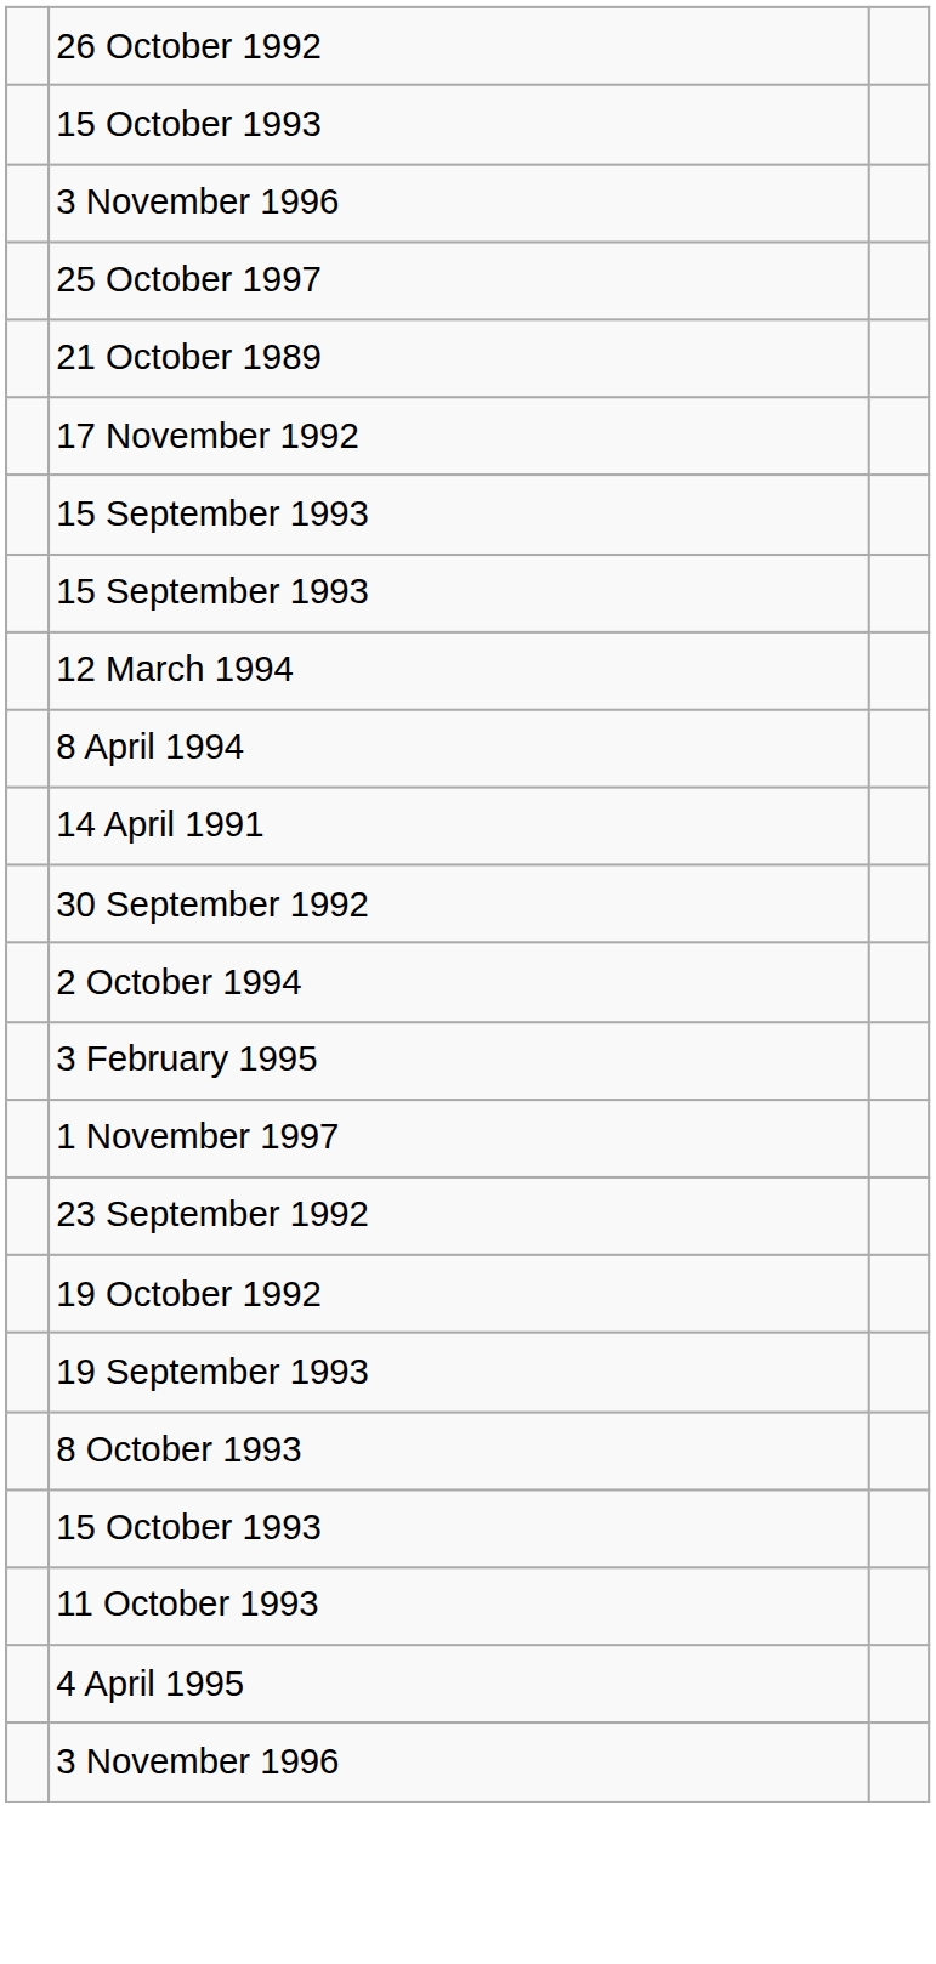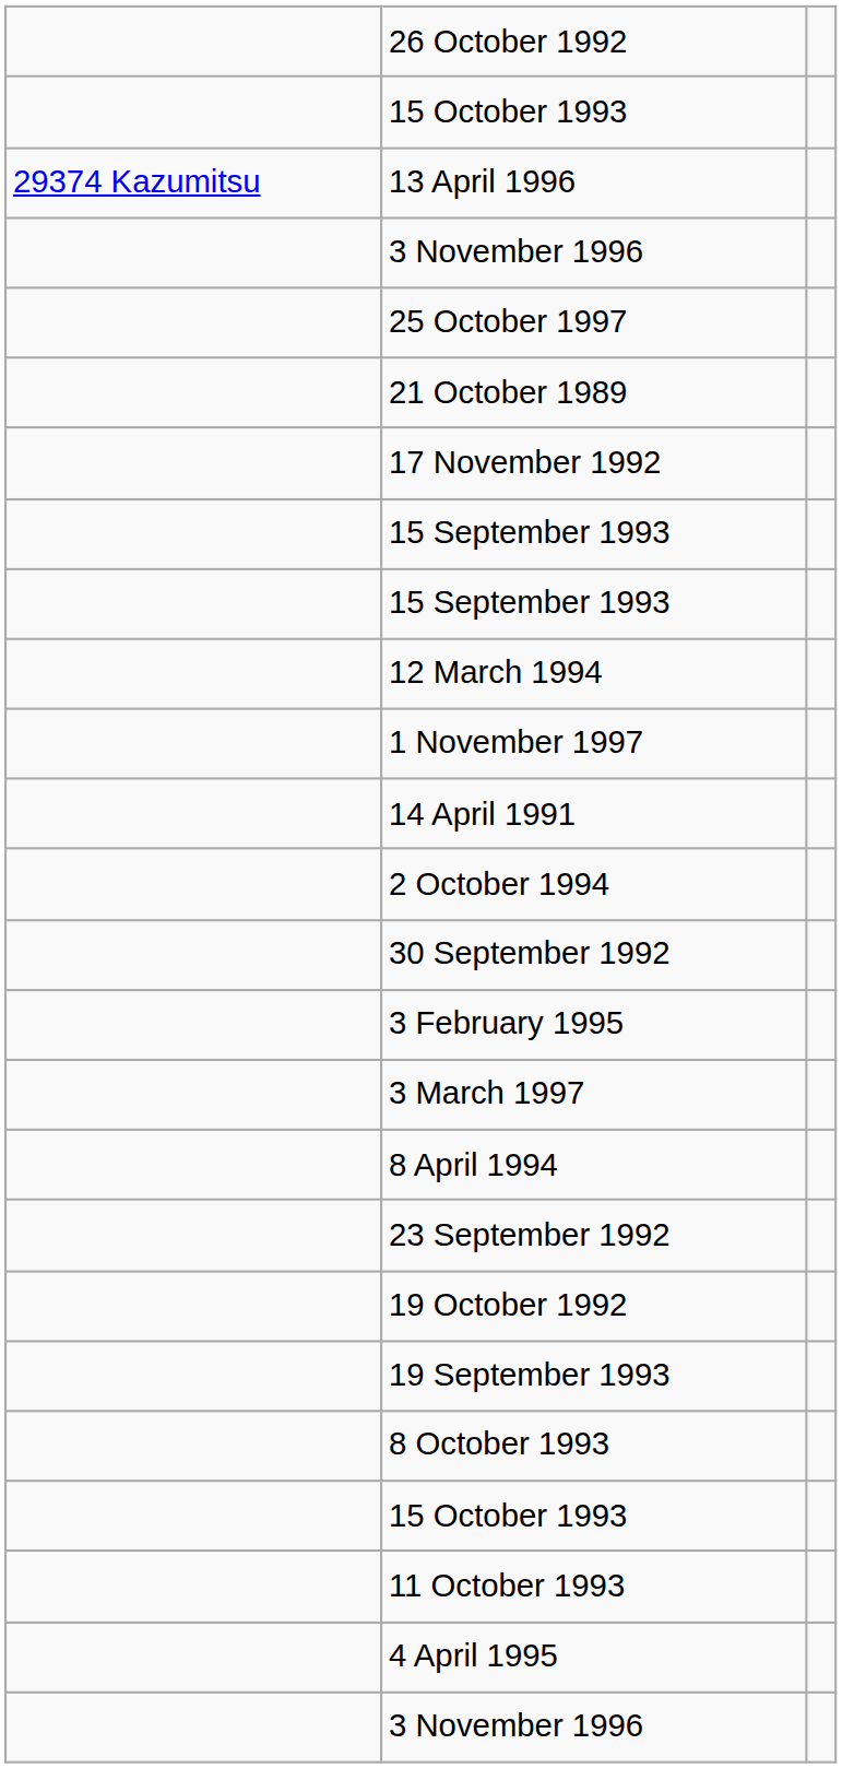 <table class="wikitable" style="font-size: 89%; float: left; width: 26em; margin-right: 1em; line-height: 1.65em">
 <tr>
 <td></td>
 <td>26 October 1992</td>
 <td><small></small> </td>
 </tr>
 <tr>
 <td></td>
 <td>15 October 1993</td>
+<td><small></small> </td>
+</tr>
+<tr>
+<td><a href='#'>29374 Kazumitsu</a></td>
+<td>13 April 1996</td>
 <td><small></small> </td>
 </tr>
 <tr>
 <td></td>
 <td>3 November 1996</td>
 <td><small></small> </td>
 </tr>
 <tr>
 <td></td>
 <td>25 October 1997</td>
 <td><small></small> </td>
 </tr>
 <tr>
 <td></td>
 <td>21 October 1989</td>
 <td><small></small> </td>
 </tr>
 <tr>
 <td></td>
 <td>17 November 1992</td>
 <td><small></small> </td>
 </tr>
 <tr>
 <td></td>
 <td>15 September 1993</td>
 <td><small></small> </td>
 </tr>
 <tr>
 <td></td>
 <td>15 September 1993</td>
 <td><small></small> </td>
 </tr>
 <tr>
 <td></td>
 <td>12 March 1994</td>
 <td><small></small> </td>
 </tr>
 <tr>
 <td></td>
-<td>8 April 1994</td>
+<td>1 November 1997</td>
 <td><small></small> </td>
 </tr>
 <tr>
 <td></td>
 <td>14 April 1991</td>
 <td><small></small> </td>
 </tr>
 <tr>
 <td></td>
-<td>30 September 1992</td>
+<td>2 October 1994</td>
 <td><small></small> </td>
 </tr>
 <tr>
 <td></td>
-<td>2 October 1994</td>
+<td>30 September 1992</td>
 <td><small></small> </td>
 </tr>
 <tr>
 <td></td>
 <td>3 February 1995</td>
 <td><small></small> </td>
 </tr>
 <tr>
 <td></td>
-<td>1 November 1997</td>
+<td>3 March 1997</td>
+<td><small></small> </td>
+</tr>
+<tr>
+<td></td>
+<td>8 April 1994</td>
 <td><small></small> </td>
 </tr>
 <tr>
 <td></td>
 <td>23 September 1992</td>
 <td><small></small> </td>
 </tr>
 <tr>
 <td></td>
 <td>19 October 1992</td>
 <td><small></small> </td>
 </tr>
 <tr>
 <td></td>
 <td>19 September 1993</td>
 <td><small></small> </td>
 </tr>
 <tr>
 <td></td>
 <td>8 October 1993</td>
 <td><small></small> </td>
 </tr>
 <tr>
 <td></td>
 <td>15 October 1993</td>
 <td><small></small> </td>
 </tr>
 <tr>
 <td></td>
 <td>11 October 1993</td>
 <td><small></small> </td>
 </tr>
 <tr>
 <td></td>
 <td>4 April 1995</td>
 <td><small></small> </td>
 </tr>
 <tr>
 <td></td>
 <td>3 November 1996</td>
 <td><small></small> </td>
 </tr>
 </table>
